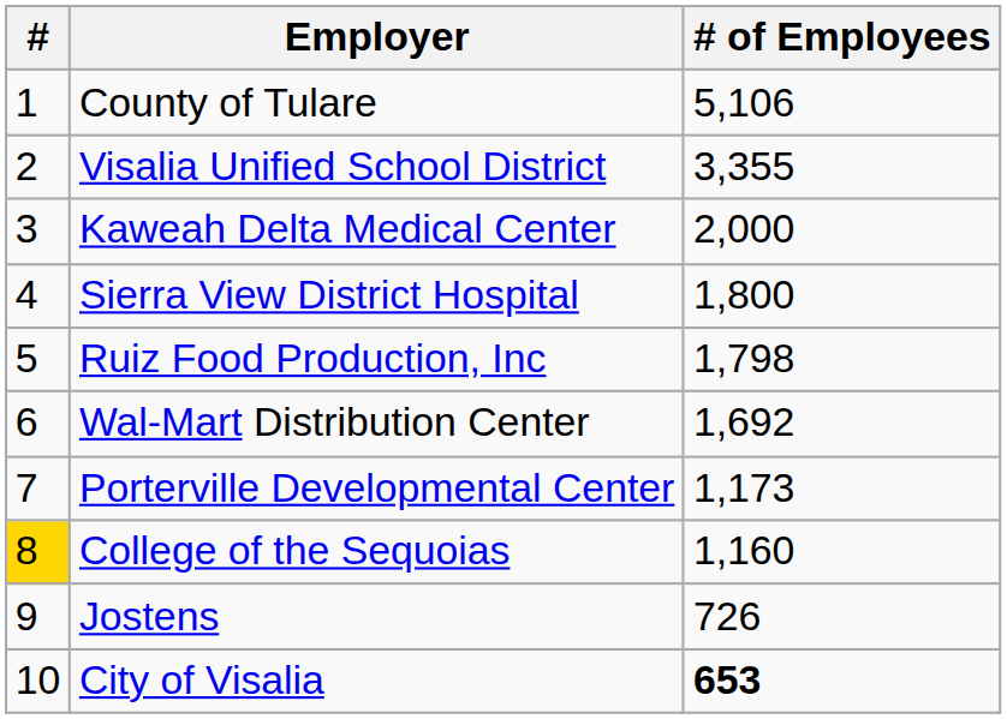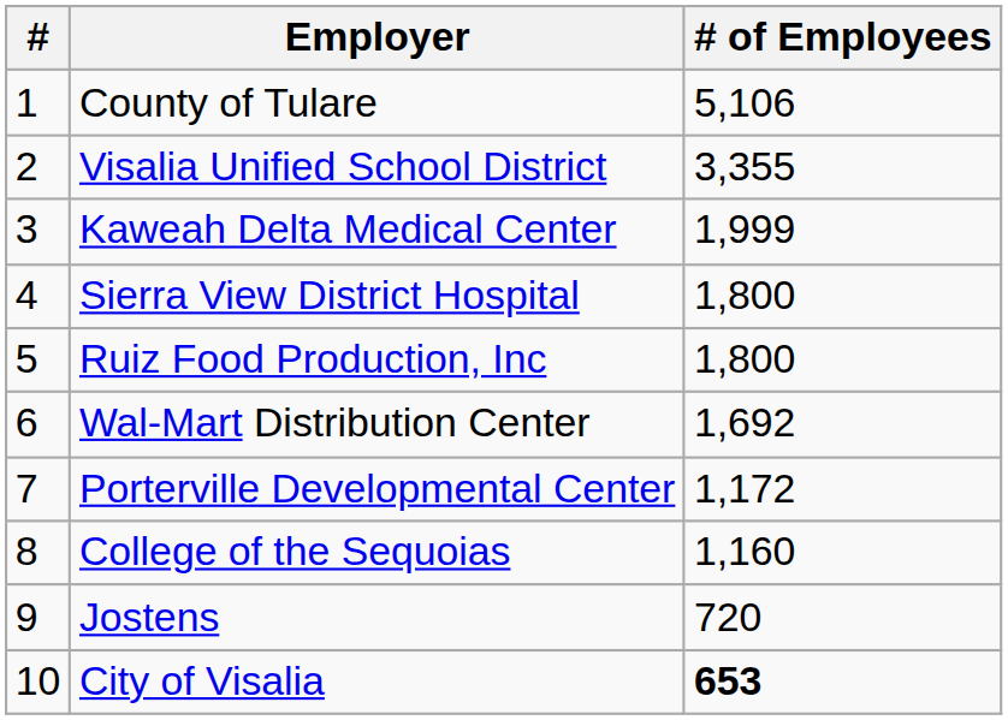 <table class="wikitable">
 <tr>
 <th>#</th>
 <th>Employer</th>
 <th># of Employees</th>
 </tr>
 <tr>
 <td>1</td>
 <td>County of Tulare</td>
 <td>5,106</td>
 </tr>
 <tr>
 <td>2</td>
 <td><a href='#'>Visalia Unified School District</a></td>
 <td>3,355</td>
 </tr>
 <tr>
 <td>3</td>
 <td><a href='#'>Kaweah Delta Medical Center</a></td>
-<td>2,000</td>
+<td>1,999</td>
 </tr>
 <tr>
 <td>4</td>
 <td><a href='#'>Sierra View District Hospital</a></td>
 <td>1,800</td>
 </tr>
 <tr>
 <td>5</td>
 <td><a href='#'>Ruiz Food Production, Inc</a></td>
-<td>1,798</td>
+<td>1,800</td>
 </tr>
 <tr>
 <td>6</td>
 <td><a href='#'>Wal-Mart</a> Distribution Center</td>
 <td>1,692</td>
 </tr>
 <tr>
 <td>7</td>
 <td><a href='#'>Porterville Developmental Center</a></td>
-<td>1,173</td>
+<td>1,172</td>
 </tr>
 <tr>
-<td style="background: gold;">8</td>
+<td>8</td>
 <td><a href='#'>College of the Sequoias</a></td>
 <td>1,160</td>
 </tr>
 <tr>
 <td>9</td>
 <td><a href='#'>Jostens</a></td>
-<td>726</td>
+<td>720</td>
 </tr>
 <tr>
 <td>10</td>
 <td><a href='#'>City of Visalia</a></td>
 <td><strong>653</strong></td>
 </tr>
 </table>
